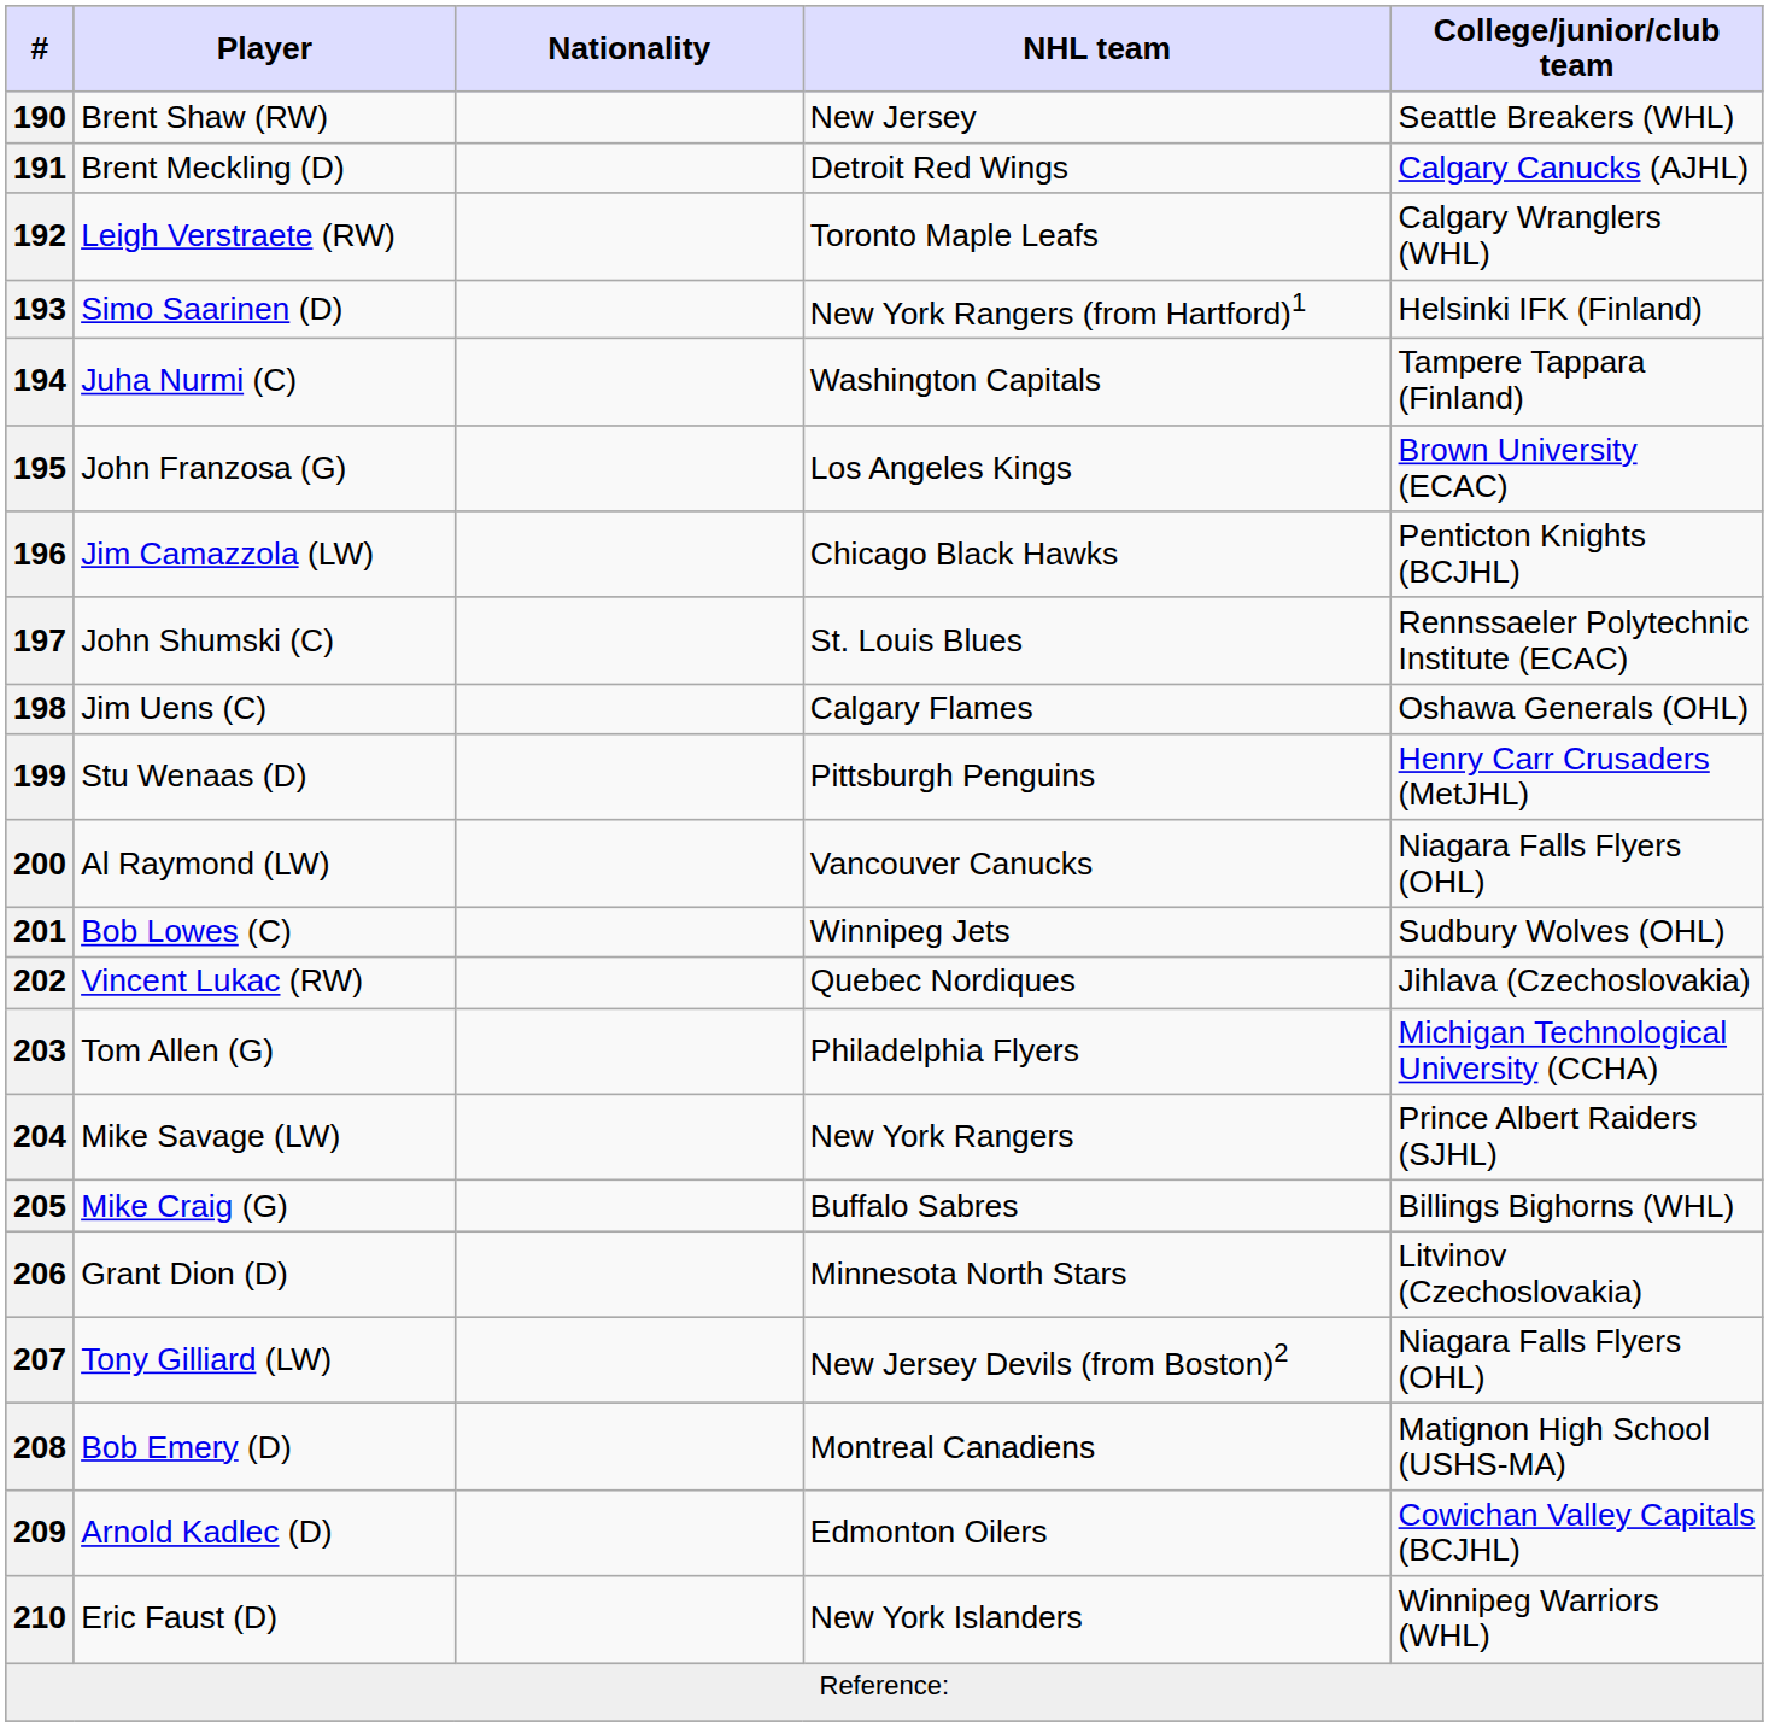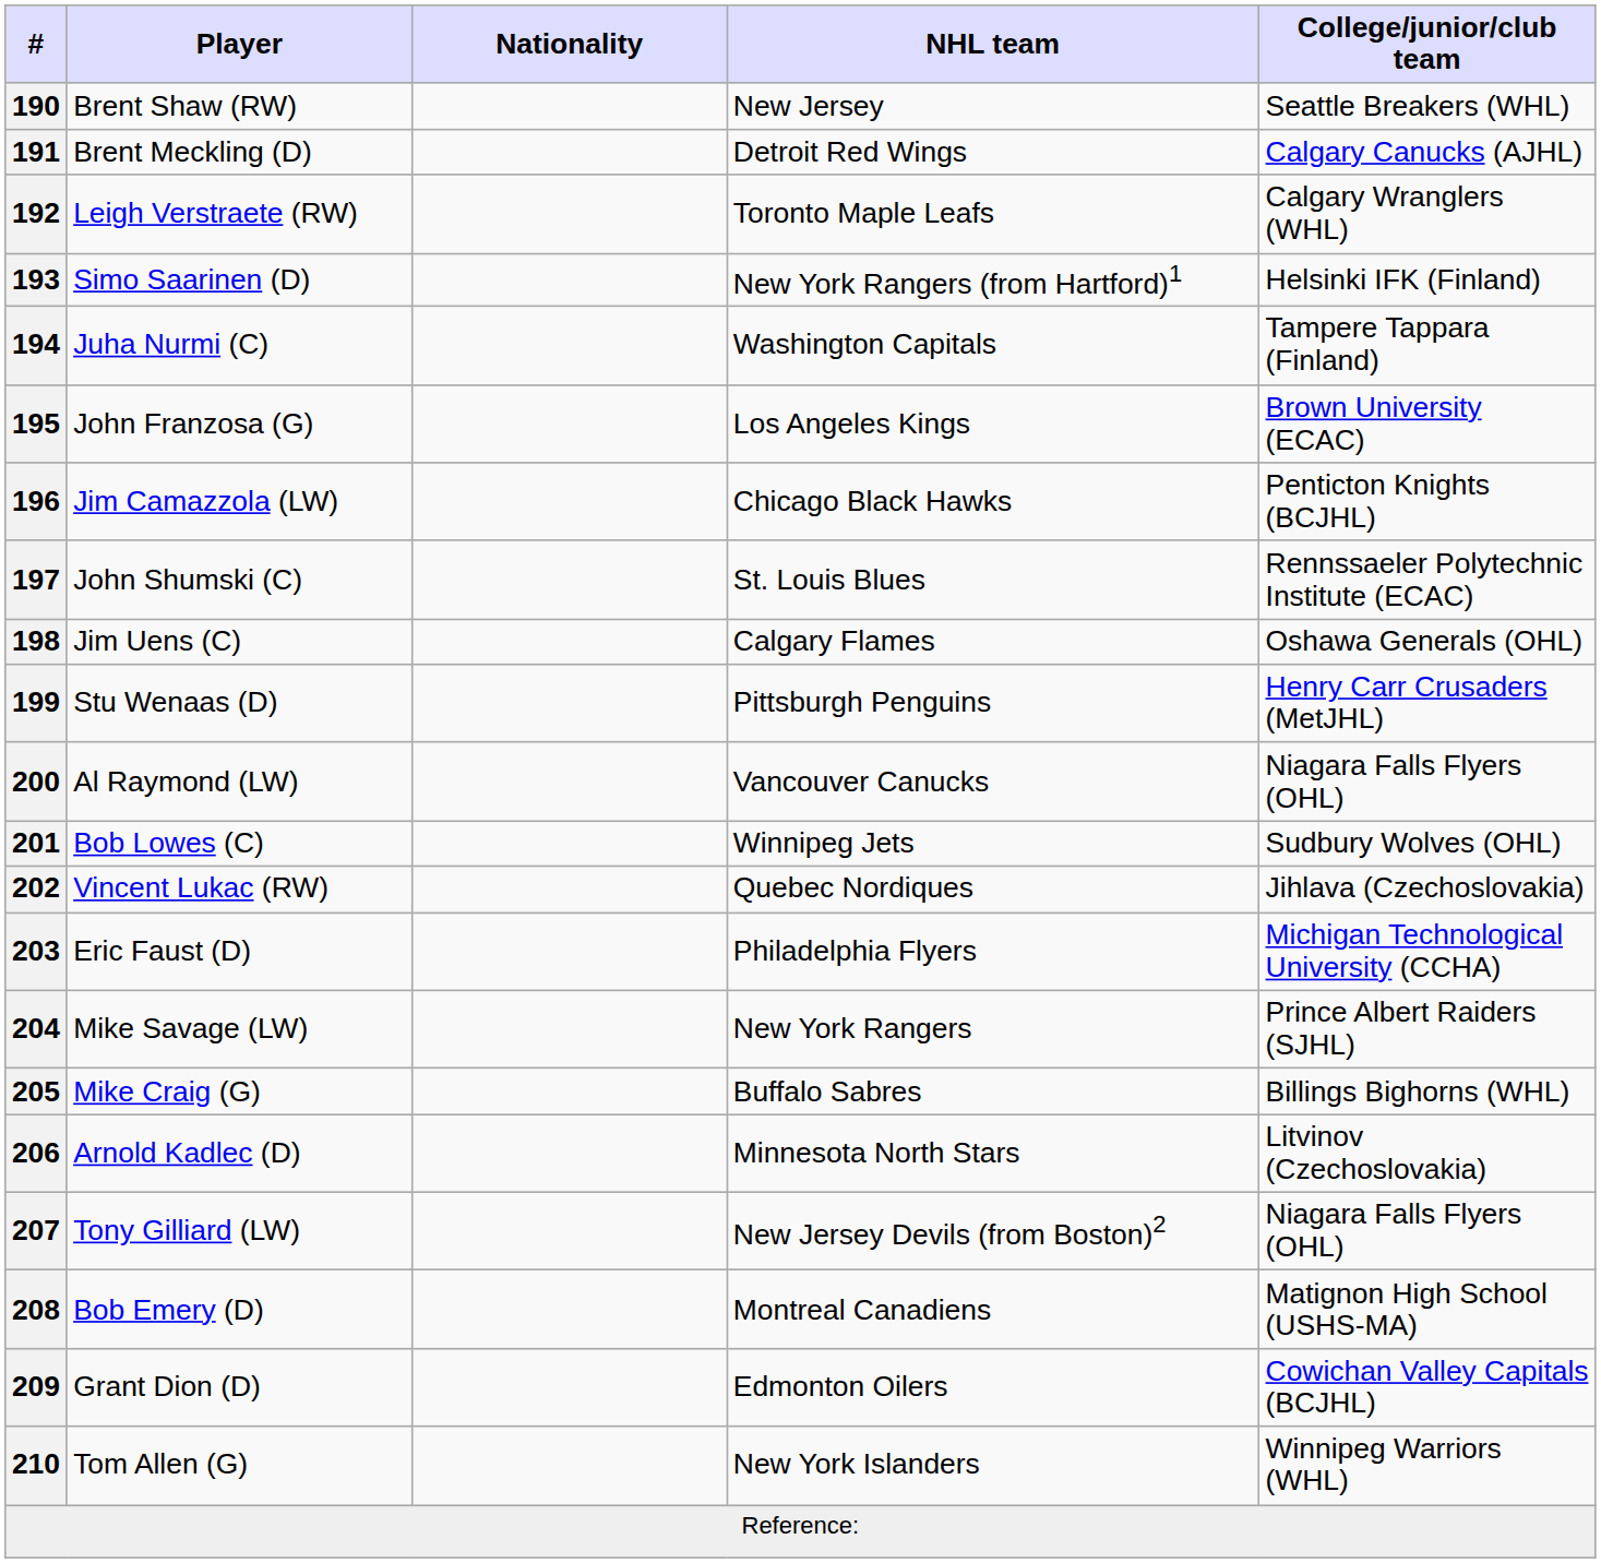 <table class="wikitable" style="width: 100%">
 <tr>
 <th style="background:#ddf; width:2.75%;">#</th>
 <th style="background:#ddf; width:22.0%;">Player</th>
 <th style="background:#ddf; width:20.0%;">Nationality</th>
 <th style="background:#ddf; width:34.0%;">NHL team</th>
 <th style="background:#ddf; width:100.0%;">College/junior/club team</th>
 </tr>
 <tr>
 <th>190</th>
 <td>Brent Shaw (RW)</td>
 <td></td>
 <td>New Jersey</td>
 <td>Seattle Breakers (WHL)</td>
 </tr>
 <tr>
 <th>191</th>
 <td>Brent Meckling (D)</td>
 <td></td>
 <td>Detroit Red Wings</td>
 <td><a href='#'>Calgary Canucks</a> (AJHL)</td>
 </tr>
 <tr>
 <th>192</th>
 <td><a href='#'>Leigh Verstraete</a> (RW)</td>
 <td></td>
 <td>Toronto Maple Leafs</td>
 <td>Calgary Wranglers (WHL)</td>
 </tr>
 <tr>
 <th>193</th>
 <td><a href='#'>Simo Saarinen</a> (D)</td>
 <td></td>
 <td>New York Rangers (from Hartford)<sup>1</sup></td>
 <td>Helsinki IFK (Finland)</td>
 </tr>
 <tr>
 <th>194</th>
 <td><a href='#'>Juha Nurmi</a> (C)</td>
 <td></td>
 <td>Washington Capitals</td>
 <td>Tampere Tappara (Finland)</td>
 </tr>
 <tr>
 <th>195</th>
 <td>John Franzosa (G)</td>
 <td></td>
 <td>Los Angeles Kings</td>
 <td><a href='#'>Brown University</a> (ECAC)</td>
 </tr>
 <tr>
 <th>196</th>
 <td><a href='#'>Jim Camazzola</a> (LW)</td>
 <td></td>
 <td>Chicago Black Hawks</td>
 <td>Penticton Knights (BCJHL)</td>
 </tr>
 <tr>
 <th>197</th>
 <td>John Shumski (C)</td>
 <td></td>
 <td>St. Louis Blues</td>
 <td>Rennssaeler Polytechnic Institute (ECAC)</td>
 </tr>
 <tr>
 <th>198</th>
 <td>Jim Uens (C)</td>
 <td></td>
 <td>Calgary Flames</td>
 <td>Oshawa Generals (OHL)</td>
 </tr>
 <tr>
 <th>199</th>
 <td>Stu Wenaas (D)</td>
 <td></td>
 <td>Pittsburgh Penguins</td>
 <td><a href='#'>Henry Carr Crusaders</a> (MetJHL)</td>
 </tr>
 <tr>
 <th>200</th>
 <td>Al Raymond (LW)</td>
 <td></td>
 <td>Vancouver Canucks</td>
 <td>Niagara Falls Flyers (OHL)</td>
 </tr>
 <tr>
 <th>201</th>
 <td><a href='#'>Bob Lowes</a> (C)</td>
 <td></td>
 <td>Winnipeg Jets</td>
 <td>Sudbury Wolves (OHL)</td>
 </tr>
 <tr>
 <th>202</th>
 <td><a href='#'>Vincent Lukac</a> (RW)</td>
 <td></td>
 <td>Quebec Nordiques</td>
 <td>Jihlava (Czechoslovakia)</td>
 </tr>
 <tr>
 <th>203</th>
-<td>Tom Allen (G)</td>
+<td>Eric Faust (D)</td>
 <td></td>
 <td>Philadelphia Flyers</td>
 <td><a href='#'>Michigan Technological University</a> (CCHA)</td>
 </tr>
 <tr>
 <th>204</th>
 <td>Mike Savage (LW)</td>
 <td></td>
 <td>New York Rangers</td>
 <td>Prince Albert Raiders (SJHL)</td>
 </tr>
 <tr>
 <th>205</th>
 <td><a href='#'>Mike Craig</a> (G)</td>
 <td></td>
 <td>Buffalo Sabres</td>
 <td>Billings Bighorns (WHL)</td>
 </tr>
 <tr>
 <th>206</th>
-<td>Grant Dion (D)</td>
+<td><a href='#'>Arnold Kadlec</a> (D)</td>
 <td></td>
 <td>Minnesota North Stars</td>
 <td>Litvinov (Czechoslovakia)</td>
 </tr>
 <tr>
 <th>207</th>
 <td><a href='#'>Tony Gilliard</a> (LW)</td>
 <td></td>
 <td>New Jersey Devils (from Boston)<sup>2</sup></td>
 <td>Niagara Falls Flyers (OHL)</td>
 </tr>
 <tr>
 <th>208</th>
 <td><a href='#'>Bob Emery</a> (D)</td>
 <td></td>
 <td>Montreal Canadiens</td>
 <td>Matignon High School (USHS-MA)</td>
 </tr>
 <tr>
 <th>209</th>
-<td><a href='#'>Arnold Kadlec</a> (D)</td>
+<td>Grant Dion (D)</td>
 <td></td>
 <td>Edmonton Oilers</td>
 <td><a href='#'>Cowichan Valley Capitals</a> (BCJHL)</td>
 </tr>
 <tr>
 <th>210</th>
-<td>Eric Faust (D)</td>
+<td>Tom Allen (G)</td>
 <td></td>
 <td>New York Islanders</td>
 <td>Winnipeg Warriors (WHL)</td>
 </tr>
 <tr>
 <td align=center colspan="6" bgcolor="#efefef"><sup>Reference:  </sup></td>
 </tr>
 </table>
